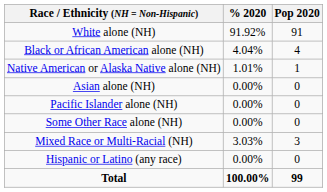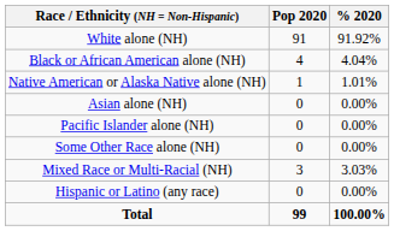 <table class="wikitable" style="text-align:center;">
 <tr>
 <th>Race / Ethnicity <small>(<em>NH = Non-Hispanic</em>)</small></th>
+<th>Pop 2020</th>
 <th>% 2020</th>
-<th>Pop 2020</th>
 </tr>
 <tr>
 <td><a href='#'>White</a> alone (NH)</td>
+<td>91</td>
 <td>91.92%</td>
-<td>91</td>
 </tr>
 <tr>
 <td><a href='#'>Black or African American</a> alone (NH)</td>
+<td>4</td>
 <td>4.04%</td>
-<td>4</td>
 </tr>
 <tr>
 <td><a href='#'>Native American</a> or <a href='#'>Alaska Native</a> alone (NH)</td>
+<td>1</td>
 <td>1.01%</td>
-<td>1</td>
 </tr>
 <tr>
 <td><a href='#'>Asian</a> alone (NH)</td>
+<td>0</td>
 <td>0.00%</td>
-<td>0</td>
 </tr>
 <tr>
 <td><a href='#'>Pacific Islander</a> alone (NH)</td>
+<td>0</td>
 <td>0.00%</td>
-<td>0</td>
 </tr>
 <tr>
 <td><a href='#'>Some Other Race</a> alone (NH)</td>
+<td>0</td>
 <td>0.00%</td>
-<td>0</td>
 </tr>
 <tr>
 <td><a href='#'>Mixed Race or Multi-Racial</a> (NH)</td>
+<td>3</td>
 <td>3.03%</td>
-<td>3</td>
 </tr>
 <tr>
 <td><a href='#'>Hispanic or Latino</a> (any race)</td>
+<td>0</td>
 <td>0.00%</td>
-<td>0</td>
 </tr>
 <tr>
 <td><strong>Total</strong></td>
+<td><strong>99</strong></td>
 <td><strong>100.00%</strong></td>
-<td><strong>99</strong></td>
 </tr>
 </table>
